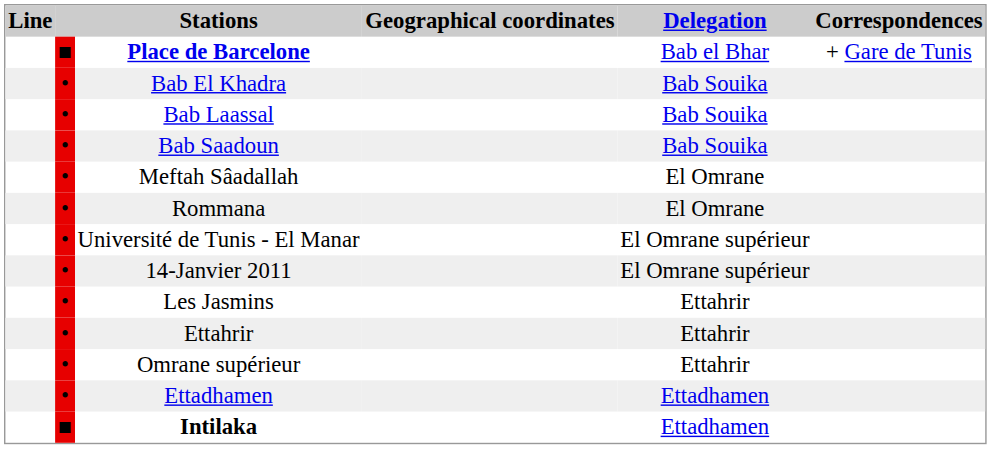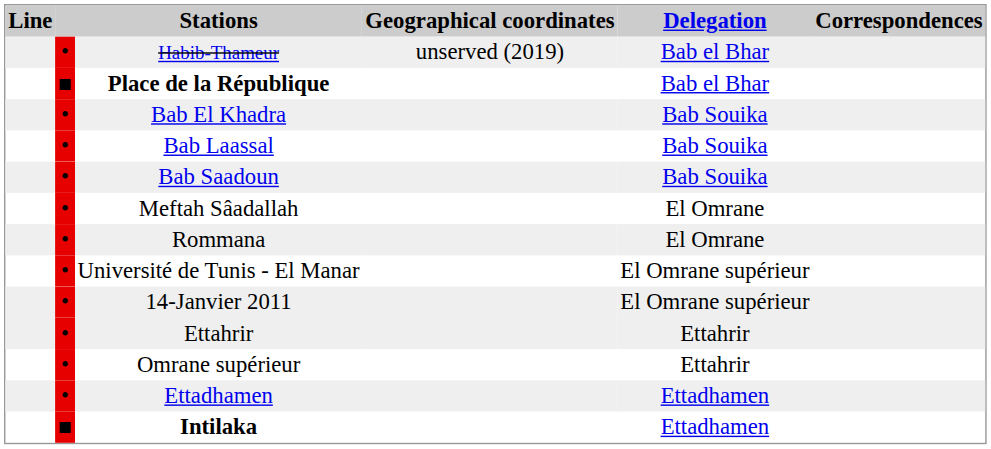 <table class="mw-collapsible" style="border: 1px solid #999; background-color:#FFFFFF; text-align: center" cellspacing="0" cellpadding="2" border="0">
 <tr bgcolor="#CCCCCC">
 <th>Line </th>
 <th></th>
 <th>Stations</th>
 <th>Geographical coordinates</th>
 <th><a href='#'>Delegation</a></th>
 <th>Correspondences</th>
 </tr>
+<tr bgcolor="#efefef">
+<td></td>
+<td bgcolor="#e70000"><span>•</span></td>
+<td><small><s><a href='#'>Habib-Thameur</a></s></small></td>
+<td>unserved (2019)</td>
+<td><a href='#'>Bab el Bhar</a></td>
+<td></td>
+</tr>
 <tr>
 <td></td>
 <td bgcolor="#e70000"><span>■</span></td>
-<td><strong><a href='#'>Place de Barcelone</a></strong></td>
+<td><strong>Place de la République</strong></td>
 <td></td>
 <td><a href='#'>Bab el Bhar</a></td>
-<td> + <a href='#'>Gare de Tunis</a></td>
+<td></td>
 </tr>
 <tr bgcolor="#efefef">
 <td></td>
 <td bgcolor="#e70000"><span>•</span></td>
 <td><a href='#'>Bab El Khadra</a></td>
 <td></td>
 <td><a href='#'>Bab Souika</a></td>
 <td></td>
 </tr>
 <tr>
 <td></td>
 <td bgcolor="#e70000"><span>•</span></td>
 <td><a href='#'>Bab Laassal</a></td>
 <td></td>
 <td><a href='#'>Bab Souika</a></td>
 <td></td>
 </tr>
 <tr bgcolor="#efefef">
 <td></td>
 <td bgcolor="#e70000"><span>•</span></td>
 <td><a href='#'>Bab Saadoun</a></td>
 <td></td>
 <td><a href='#'>Bab Souika</a></td>
 <td></td>
 </tr>
 <tr>
 <td></td>
 <td bgcolor="#e70000"><span>•</span></td>
 <td>Meftah Sâadallah</td>
 <td></td>
 <td>El Omrane</td>
 <td></td>
 </tr>
 <tr bgcolor="#efefef">
 <td></td>
 <td bgcolor="#e70000"><span>•</span></td>
 <td>Rommana</td>
 <td></td>
 <td>El Omrane</td>
 <td></td>
 </tr>
 <tr>
 <td></td>
 <td bgcolor="#e70000"><span>•</span></td>
 <td>Université de Tunis - El Manar</td>
 <td></td>
 <td>El Omrane supérieur</td>
 <td></td>
 </tr>
 <tr bgcolor="#efefef">
 <td></td>
 <td bgcolor="#e70000"><span>•</span></td>
 <td>14-Janvier 2011</td>
 <td></td>
 <td>El Omrane supérieur</td>
 <td></td>
 </tr>
-<tr>
-<td></td>
-<td bgcolor="#e70000"><span>•</span></td>
-<td>Les Jasmins</td>
-<td></td>
-<td>Ettahrir</td>
-<td></td>
-</tr>
 <tr bgcolor="#efefef">
 <td></td>
 <td bgcolor="#e70000"><span>•</span></td>
 <td>Ettahrir</td>
 <td></td>
 <td>Ettahrir</td>
 <td></td>
 </tr>
 <tr>
 <td></td>
 <td bgcolor="#e70000"><span>•</span></td>
 <td>Omrane supérieur</td>
 <td></td>
 <td>Ettahrir</td>
 <td></td>
 </tr>
 <tr bgcolor="#efefef">
 <td></td>
 <td bgcolor="#e70000"><span>•</span></td>
 <td><a href='#'>Ettadhamen</a></td>
 <td></td>
 <td><a href='#'>Ettadhamen</a></td>
 <td></td>
 </tr>
 <tr>
 <td></td>
 <td bgcolor="#e70000"><span>■</span></td>
 <td><strong>Intilaka</strong></td>
 <td></td>
 <td><a href='#'>Ettadhamen</a></td>
 <td></td>
 </tr>
 </table>
